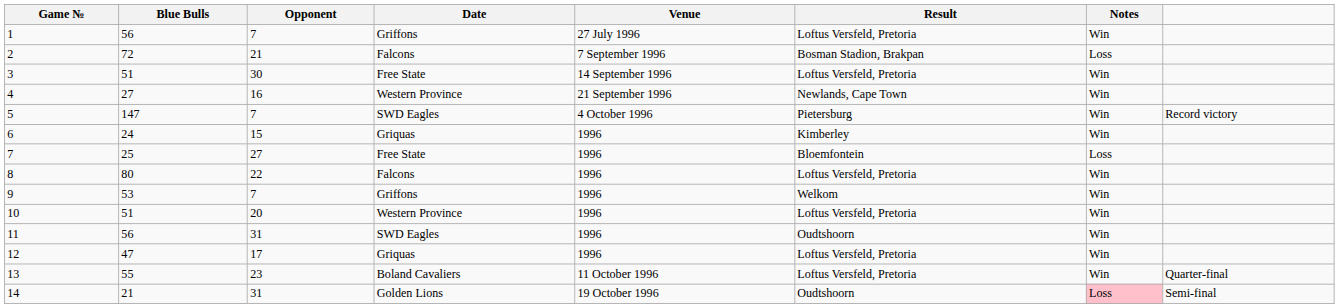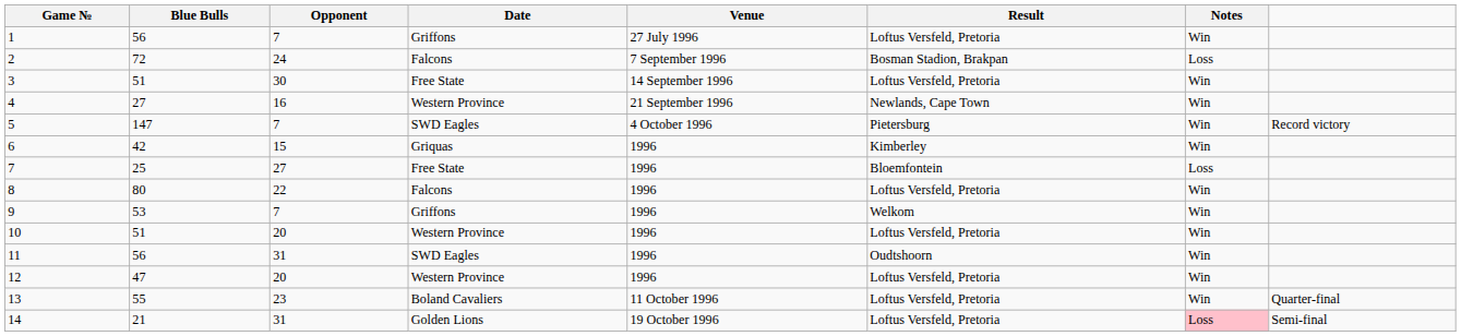 <table class="wikitable collapsible sortable" style="text-align:left; font-size:90%; width:100%;">
 <tr>
 <th>Game №</th>
 <th>Blue Bulls</th>
 <th>Opponent</th>
 <th>Date</th>
 <th>Venue</th>
 <th>Result</th>
 <th>Notes</th>
 </tr>
 <tr>
 <td>1</td>
 <td>56</td>
 <td>7</td>
 <td>Griffons</td>
 <td>27 July 1996</td>
 <td>Loftus Versfeld, Pretoria</td>
 <td>Win</td>
 <td></td>
 </tr>
 <tr>
 <td>2</td>
 <td>72</td>
-<td>21</td>
+<td>24</td>
 <td>Falcons</td>
 <td>7 September 1996</td>
 <td>Bosman Stadion, Brakpan</td>
 <td>Loss</td>
 <td></td>
 </tr>
 <tr>
 <td>3</td>
 <td>51</td>
 <td>30</td>
 <td>Free State</td>
 <td>14 September 1996</td>
 <td>Loftus Versfeld, Pretoria</td>
 <td>Win</td>
 <td></td>
 </tr>
 <tr>
 <td>4</td>
 <td>27</td>
 <td>16</td>
 <td>Western Province</td>
 <td>21 September 1996</td>
 <td>Newlands, Cape Town</td>
 <td>Win</td>
 <td></td>
 </tr>
 <tr>
 <td>5</td>
 <td>147</td>
 <td>7</td>
 <td>SWD Eagles</td>
 <td>4 October 1996</td>
 <td>Pietersburg</td>
 <td>Win</td>
 <td>Record victory</td>
 </tr>
 <tr>
 <td>6</td>
-<td>24</td>
+<td>42</td>
 <td>15</td>
 <td>Griquas</td>
 <td>1996</td>
 <td>Kimberley</td>
 <td>Win</td>
 <td></td>
 </tr>
 <tr>
 <td>7</td>
 <td>25</td>
 <td>27</td>
 <td>Free State</td>
 <td>1996</td>
 <td>Bloemfontein</td>
 <td>Loss</td>
 <td></td>
 </tr>
 <tr>
 <td>8</td>
 <td>80</td>
 <td>22</td>
 <td>Falcons</td>
 <td>1996</td>
 <td>Loftus Versfeld, Pretoria</td>
 <td>Win</td>
 <td></td>
 </tr>
 <tr>
 <td>9</td>
 <td>53</td>
 <td>7</td>
 <td>Griffons</td>
 <td>1996</td>
 <td>Welkom</td>
 <td>Win</td>
 <td></td>
 </tr>
 <tr>
 <td>10</td>
 <td>51</td>
 <td>20</td>
 <td>Western Province</td>
 <td>1996</td>
 <td>Loftus Versfeld, Pretoria</td>
 <td>Win</td>
 <td></td>
 </tr>
 <tr>
 <td>11</td>
 <td>56</td>
 <td>31</td>
 <td>SWD Eagles</td>
 <td>1996</td>
 <td>Oudtshoorn</td>
 <td>Win</td>
 <td></td>
 </tr>
 <tr>
 <td>12</td>
 <td>47</td>
-<td>17</td>
-<td>Griquas</td>
+<td>20</td>
+<td>Western Province</td>
 <td>1996</td>
 <td>Loftus Versfeld, Pretoria</td>
 <td>Win</td>
 <td></td>
 </tr>
 <tr>
 <td>13</td>
 <td>55</td>
 <td>23</td>
 <td>Boland Cavaliers</td>
 <td>11 October 1996</td>
 <td>Loftus Versfeld, Pretoria</td>
 <td>Win</td>
 <td>Quarter-final</td>
 </tr>
 <tr>
 <td>14</td>
 <td>21</td>
 <td>31</td>
 <td>Golden Lions</td>
 <td>19 October 1996</td>
-<td>Oudtshoorn</td>
+<td>Loftus Versfeld, Pretoria</td>
 <td style="background: pink;">Loss</td>
 <td>Semi-final</td>
 </tr>
 </table>
